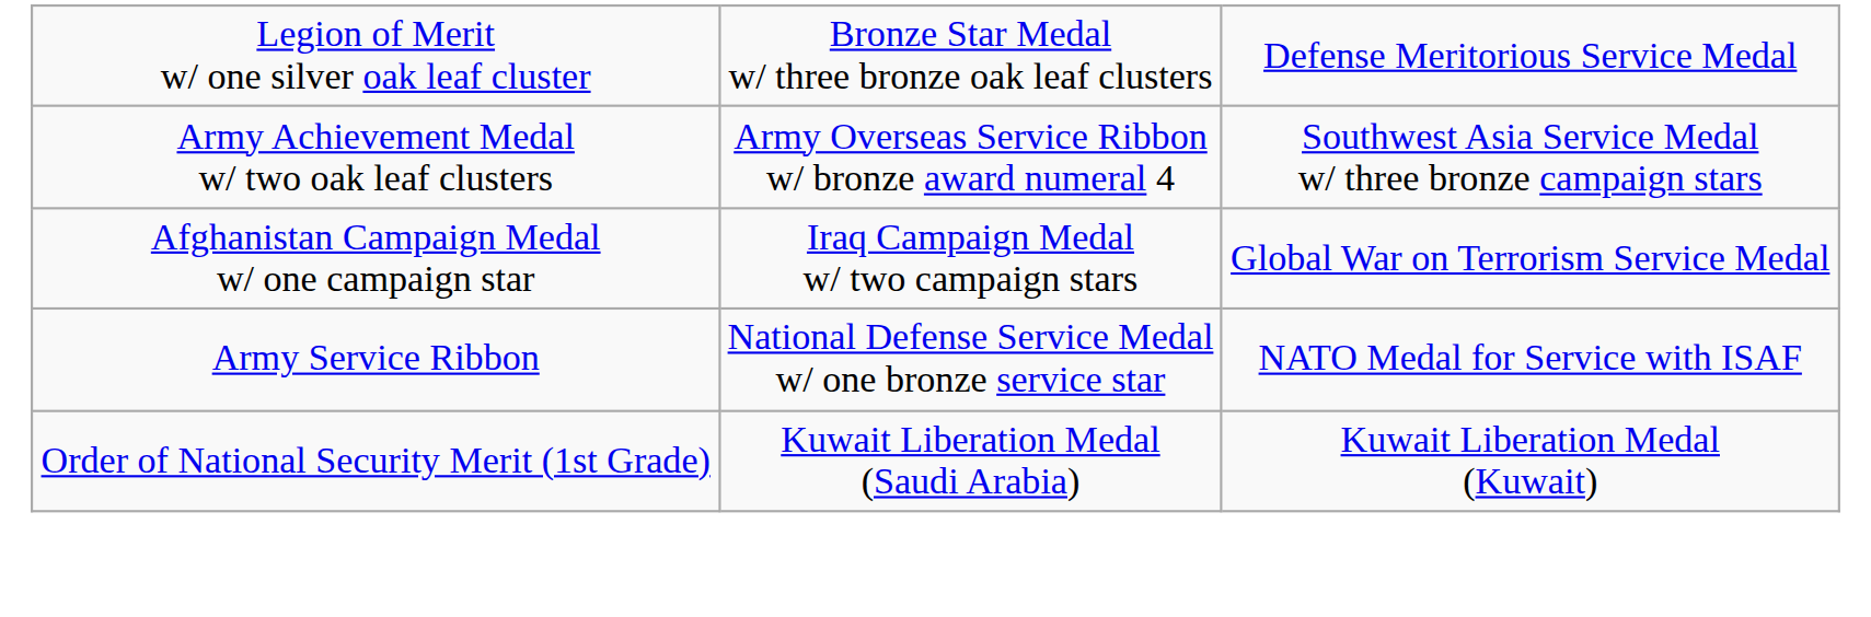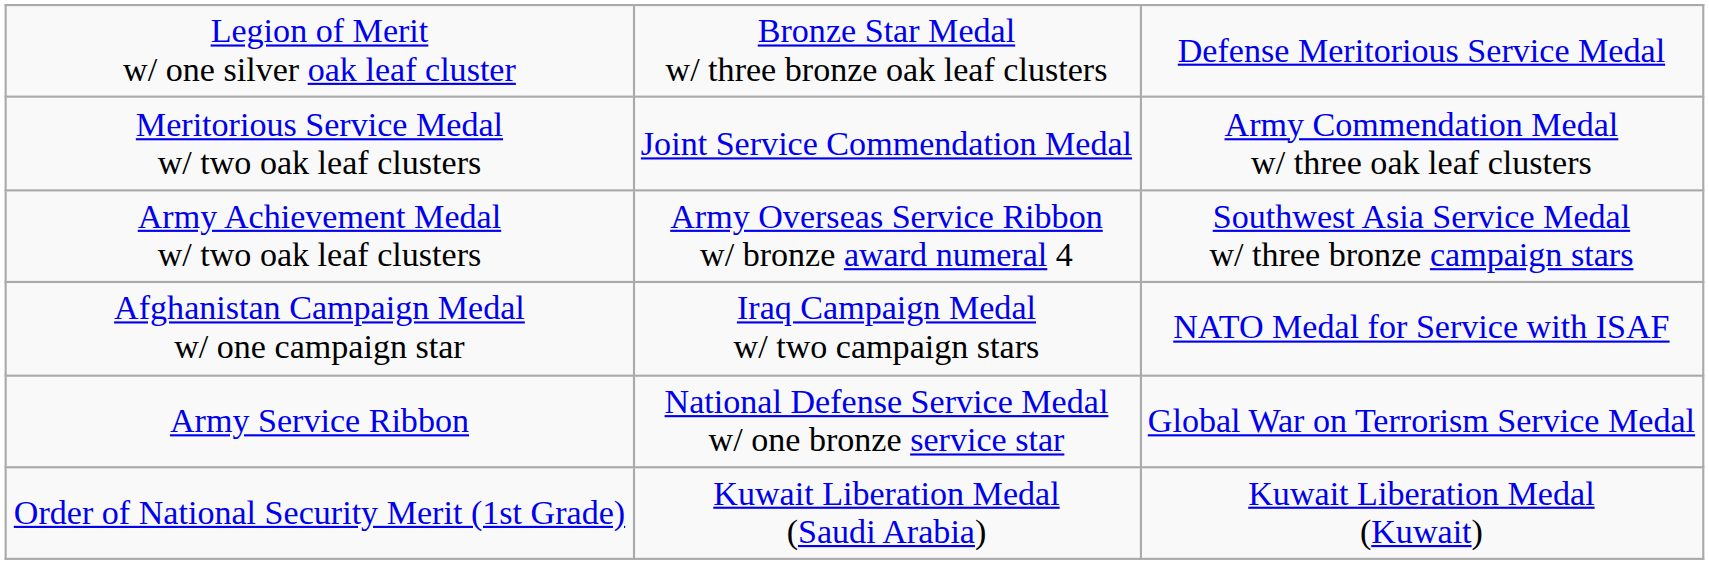 <table class="wikitable" style="margin-left: auto; margin-right: auto; text-align: center; margin-top: -1px;">
 <tr>
 <td><a href='#'>Legion of Merit</a><br>w/ one silver <a href='#'>oak leaf cluster</a></td>
 <td><a href='#'>Bronze Star Medal</a><br>w/ three bronze oak leaf clusters</td>
 <td><a href='#'>Defense Meritorious Service Medal</a></td>
+</tr>
+<tr>
+<td><a href='#'>Meritorious Service Medal</a><br>w/ two oak leaf clusters</td>
+<td><a href='#'>Joint Service Commendation Medal</a></td>
+<td><a href='#'>Army Commendation Medal</a><br>w/ three oak leaf clusters</td>
 </tr>
 <tr>
 <td><a href='#'>Army Achievement Medal</a><br>w/ two oak leaf clusters</td>
 <td><a href='#'>Army Overseas Service Ribbon</a><br>w/ bronze <a href='#'>award numeral</a> 4</td>
 <td><a href='#'>Southwest Asia Service Medal</a><br>w/ three bronze <a href='#'>campaign stars</a></td>
 </tr>
 <tr>
 <td><a href='#'>Afghanistan Campaign Medal</a><br>w/ one campaign star</td>
 <td><a href='#'>Iraq Campaign Medal</a><br>w/ two campaign stars</td>
-<td><a href='#'>Global War on Terrorism Service Medal</a></td>
+<td><a href='#'>NATO Medal for Service with ISAF</a></td>
 </tr>
 <tr>
 <td><a href='#'>Army Service Ribbon</a></td>
 <td><a href='#'>National Defense Service Medal</a><br>w/ one bronze <a href='#'>service star</a></td>
-<td><a href='#'>NATO Medal for Service with ISAF</a></td>
+<td><a href='#'>Global War on Terrorism Service Medal</a></td>
 </tr>
 <tr>
 <td><a href='#'>Order of National Security Merit (1st Grade)</a></td>
 <td><a href='#'>Kuwait Liberation Medal</a><br>(<a href='#'>Saudi Arabia</a>)</td>
 <td><a href='#'>Kuwait Liberation Medal</a><br>(<a href='#'>Kuwait</a>)</td>
 </tr>
 </table>
